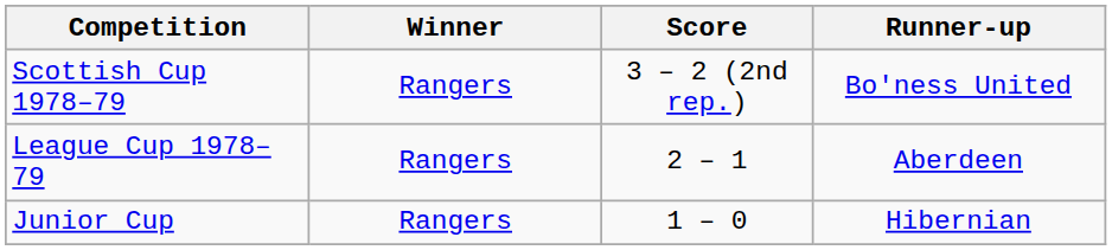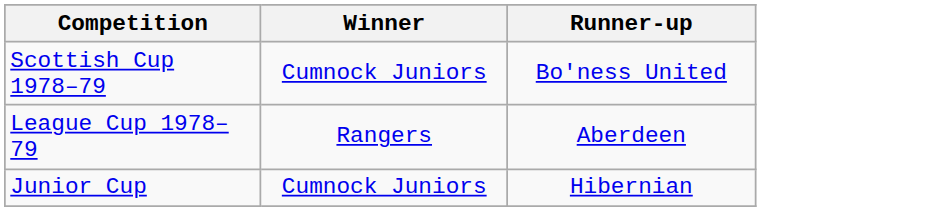 <table class="wikitable" style="text-align: center;">
 <tr>
 <th width=140>Competition</th>
 <th width=135>Winner</th>
-<th width=95>Score</th>
 <th width=135>Runner-up</th>
 </tr>
 <tr>
 <td align=left><a href='#'>Scottish Cup 1978–79</a></td>
-<td><a href='#'>Rangers</a></td>
-<td>3 – 2 (2nd <a href='#'>rep.</a>)</td>
+<td><a href='#'>Cumnock Juniors</a></td>
 <td><a href='#'>Bo'ness United</a></td>
 </tr>
 <tr>
 <td align=left><a href='#'>League Cup 1978–79</a></td>
 <td><a href='#'>Rangers</a></td>
-<td>2 – 1</td>
 <td><a href='#'>Aberdeen</a></td>
 </tr>
 <tr>
 <td align=left><a href='#'>Junior Cup</a></td>
-<td><a href='#'>Rangers</a></td>
-<td>1 – 0</td>
+<td><a href='#'>Cumnock Juniors</a></td>
 <td><a href='#'>Hibernian</a></td>
 </tr>
 </table>
